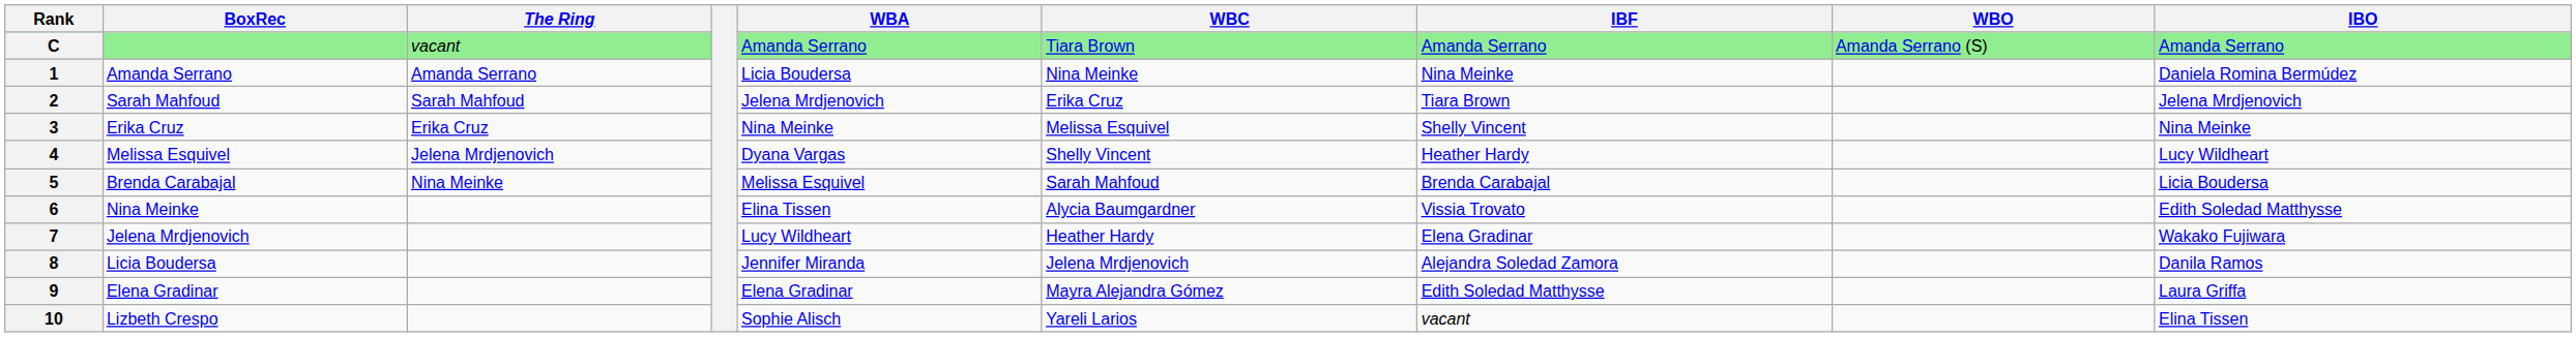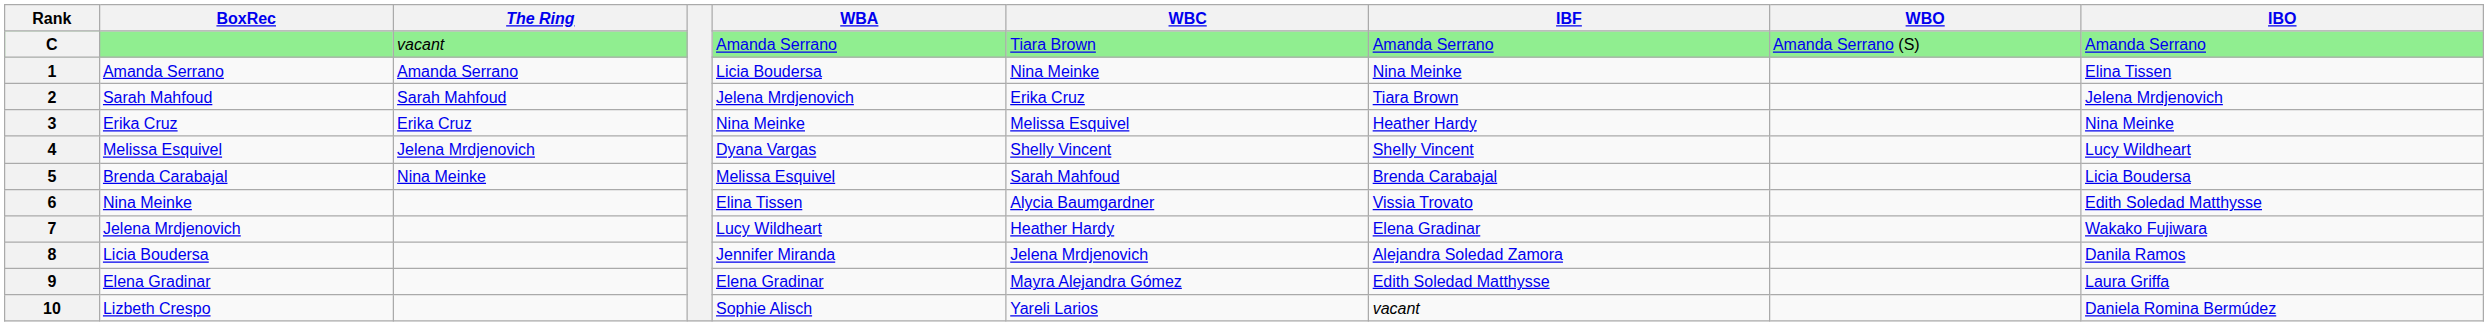 <table class="wikitable" style="text-align:left; font-size:80%; width:100%;">
 <tr>
 <th>Rank</th>
 <th><a href='#'>BoxRec</a></th>
 <th><em><a href='#'>The Ring</a></em></th>
 <th rowspan="12" style="width:1%;"></th>
 <th><a href='#'>WBA</a></th>
 <th><a href='#'>WBC</a></th>
 <th><a href='#'>IBF</a></th>
 <th><a href='#'>WBO</a></th>
 <th><a href='#'>IBO</a></th>
 </tr>
 <tr style="background:lightgreen;">
 <th scope="row">C</th>
 <td></td>
 <td><em>vacant</em></td>
 <td> <a href='#'>Amanda Serrano</a></td>
 <td> <a href='#'>Tiara Brown</a></td>
 <td> <a href='#'>Amanda Serrano</a></td>
 <td> <a href='#'>Amanda Serrano</a> (S)</td>
 <td> <a href='#'>Amanda Serrano</a></td>
 </tr>
 <tr>
 <th scope="row">1</th>
 <td> <a href='#'>Amanda Serrano</a></td>
 <td> <a href='#'>Amanda Serrano</a></td>
 <td> <a href='#'>Licia Boudersa</a></td>
 <td> <a href='#'>Nina Meinke</a></td>
 <td> <a href='#'>Nina Meinke</a></td>
 <td></td>
-<td> <a href='#'>Daniela Romina Bermúdez</a></td>
+<td> <a href='#'>Elina Tissen</a></td>
 </tr>
 <tr>
 <th scope="row">2</th>
 <td> <a href='#'>Sarah Mahfoud</a></td>
 <td> <a href='#'>Sarah Mahfoud</a></td>
 <td> <a href='#'>Jelena Mrdjenovich</a></td>
 <td> <a href='#'>Erika Cruz</a></td>
 <td> <a href='#'>Tiara Brown</a></td>
 <td></td>
 <td> <a href='#'>Jelena Mrdjenovich</a></td>
 </tr>
 <tr>
 <th scope="row">3</th>
 <td> <a href='#'>Erika Cruz</a></td>
 <td> <a href='#'>Erika Cruz</a></td>
 <td> <a href='#'>Nina Meinke</a></td>
 <td> <a href='#'>Melissa Esquivel</a></td>
-<td> <a href='#'>Shelly Vincent</a></td>
+<td> <a href='#'>Heather Hardy</a></td>
 <td></td>
 <td> <a href='#'>Nina Meinke</a></td>
 </tr>
 <tr>
 <th scope="row">4</th>
 <td> <a href='#'>Melissa Esquivel</a></td>
 <td> <a href='#'>Jelena Mrdjenovich</a></td>
 <td> <a href='#'>Dyana Vargas</a></td>
 <td> <a href='#'>Shelly Vincent</a></td>
-<td> <a href='#'>Heather Hardy</a></td>
+<td> <a href='#'>Shelly Vincent</a></td>
 <td></td>
 <td> <a href='#'>Lucy Wildheart</a></td>
 </tr>
 <tr>
 <th scope="row">5</th>
 <td> <a href='#'>Brenda Carabajal</a></td>
 <td> <a href='#'>Nina Meinke</a></td>
 <td> <a href='#'>Melissa Esquivel</a></td>
 <td> <a href='#'>Sarah Mahfoud</a></td>
 <td> <a href='#'>Brenda Carabajal</a></td>
 <td></td>
 <td> <a href='#'>Licia Boudersa</a></td>
 </tr>
 <tr>
 <th scope="row">6</th>
 <td> <a href='#'>Nina Meinke</a></td>
 <td></td>
 <td> <a href='#'>Elina Tissen</a></td>
 <td> <a href='#'>Alycia Baumgardner</a></td>
 <td> <a href='#'>Vissia Trovato</a></td>
 <td></td>
 <td> <a href='#'>Edith Soledad Matthysse</a></td>
 </tr>
 <tr>
 <th scope="row">7</th>
 <td> <a href='#'>Jelena Mrdjenovich</a></td>
 <td></td>
 <td> <a href='#'>Lucy Wildheart</a></td>
 <td> <a href='#'>Heather Hardy</a></td>
 <td> <a href='#'>Elena Gradinar</a></td>
 <td></td>
 <td> <a href='#'>Wakako Fujiwara</a></td>
 </tr>
 <tr>
 <th scope="row">8</th>
 <td> <a href='#'>Licia Boudersa</a></td>
 <td></td>
 <td> <a href='#'>Jennifer Miranda</a></td>
 <td> <a href='#'>Jelena Mrdjenovich</a></td>
 <td> <a href='#'>Alejandra Soledad Zamora</a></td>
 <td></td>
 <td> <a href='#'>Danila Ramos</a></td>
 </tr>
 <tr>
 <th scope="row">9</th>
 <td> <a href='#'>Elena Gradinar</a></td>
 <td></td>
 <td> <a href='#'>Elena Gradinar</a></td>
 <td> <a href='#'>Mayra Alejandra Gómez</a></td>
 <td> <a href='#'>Edith Soledad Matthysse</a></td>
 <td></td>
 <td> <a href='#'>Laura Griffa</a></td>
 </tr>
 <tr>
 <th scope="row">10</th>
 <td> <a href='#'>Lizbeth Crespo</a></td>
 <td></td>
 <td> <a href='#'>Sophie Alisch</a></td>
 <td> <a href='#'>Yareli Larios</a></td>
 <td><em>vacant</em></td>
 <td></td>
-<td> <a href='#'>Elina Tissen</a></td>
+<td> <a href='#'>Daniela Romina Bermúdez</a></td>
 </tr>
 </table>
